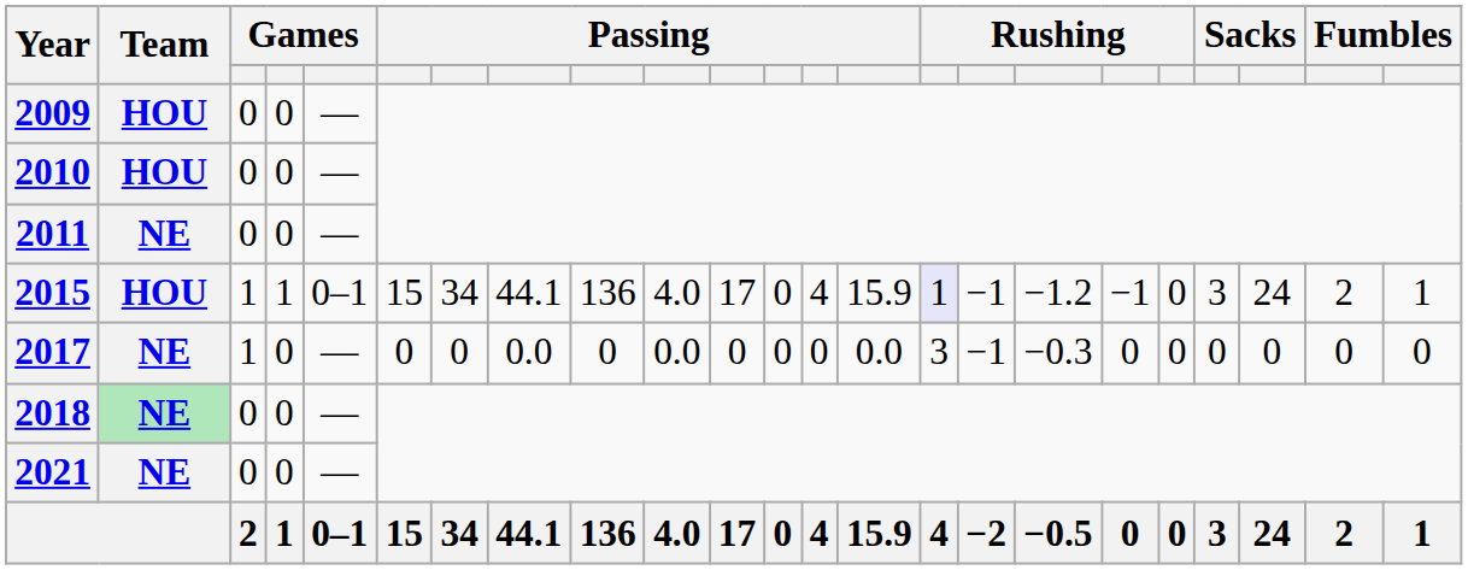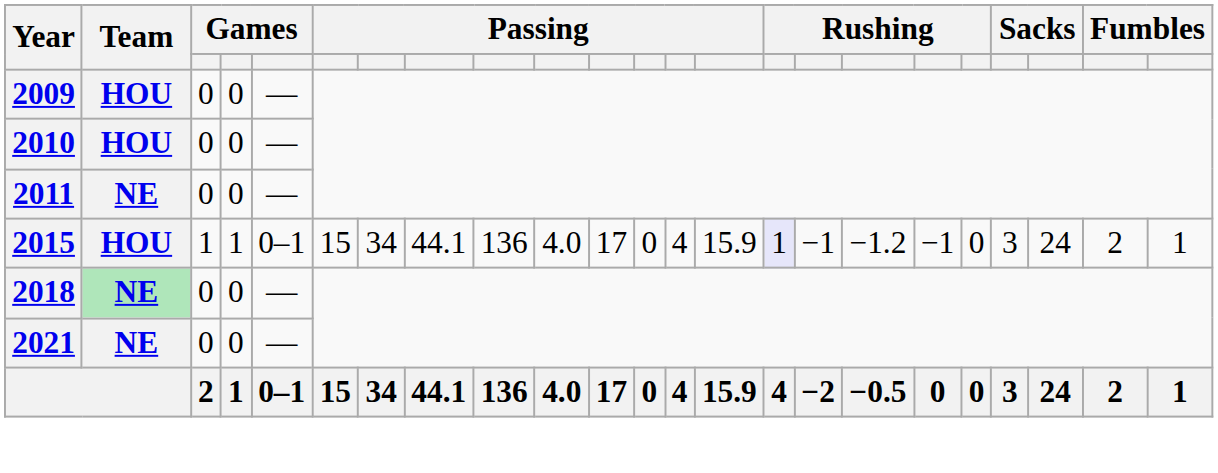 <table class="wikitable" style="text-align: center;">
 <tr>
 <th rowspan="2">Year</th>
 <th rowspan="2">Team</th>
 <th colspan="3">Games</th>
 <th colspan="9">Passing</th>
 <th colspan="5">Rushing</th>
 <th colspan="2">Sacks</th>
 <th colspan="2">Fumbles</th>
 </tr>
 <tr>
 <th></th>
 <th></th>
 <th></th>
 <th></th>
 <th></th>
 <th></th>
 <th></th>
 <th></th>
 <th></th>
 <th></th>
 <th></th>
 <th></th>
 <th></th>
 <th></th>
 <th></th>
 <th></th>
 <th></th>
 <th></th>
 <th></th>
 <th></th>
 <th></th>
 </tr>
 <tr>
 <th><a href='#'>2009</a></th>
 <th><a href='#'>HOU</a></th>
 <td>0</td>
 <td>0</td>
 <td>—</td>
 <td rowspan="3" colspan="18"></td>
 </tr>
 <tr>
 <th><a href='#'>2010</a></th>
 <th><a href='#'>HOU</a></th>
 <td>0</td>
 <td>0</td>
 <td>—</td>
 </tr>
 <tr>
 <th><a href='#'>2011</a></th>
 <th><a href='#'>NE</a></th>
 <td>0</td>
 <td>0</td>
 <td>—</td>
 </tr>
 <tr>
 <th><a href='#'>2015</a></th>
 <th><a href='#'>HOU</a></th>
 <td>1</td>
 <td>1</td>
 <td>0–1</td>
 <td>15</td>
 <td>34</td>
 <td>44.1</td>
 <td>136</td>
 <td>4.0</td>
 <td>17</td>
 <td>0</td>
 <td>4</td>
 <td>15.9</td>
 <td style="background: lavender;">1</td>
 <td>−1</td>
 <td>−1.2</td>
 <td>−1</td>
 <td>0</td>
 <td>3</td>
 <td>24</td>
 <td>2</td>
 <td>1</td>
 </tr>
 <tr>
-<th><a href='#'>2017</a></th>
-<th><a href='#'>NE</a></th>
-<td>1</td>
-<td>0</td>
-<td>—</td>
-<td>0</td>
-<td>0</td>
-<td>0.0</td>
-<td>0</td>
-<td>0.0</td>
-<td>0</td>
-<td>0</td>
-<td>0</td>
-<td>0.0</td>
-<td>3</td>
-<td>−1</td>
-<td>−0.3</td>
-<td>0</td>
-<td>0</td>
-<td>0</td>
-<td>0</td>
-<td>0</td>
-<td>0</td>
-</tr>
-<tr>
 <th><a href='#'>2018</a></th>
 <th style="background:#afe6ba; width:3em;"><a href='#'>NE</a></th>
 <td>0</td>
 <td>0</td>
 <td>—</td>
 <td rowspan="2" colspan="18"></td>
 </tr>
 <tr>
 <th><a href='#'>2021</a></th>
 <th><a href='#'>NE</a></th>
 <td>0</td>
 <td>0</td>
 <td>—</td>
 </tr>
 <tr>
 <th colspan="2"></th>
 <th>2</th>
 <th>1</th>
 <th>0–1</th>
 <th>15</th>
 <th>34</th>
 <th>44.1</th>
 <th>136</th>
 <th>4.0</th>
 <th>17</th>
 <th>0</th>
 <th>4</th>
 <th>15.9</th>
 <th>4</th>
 <th>−2</th>
 <th>−0.5</th>
 <th>0</th>
 <th>0</th>
 <th>3</th>
 <th>24</th>
 <th>2</th>
 <th>1</th>
 </tr>
 </table>
